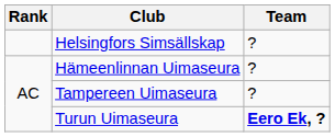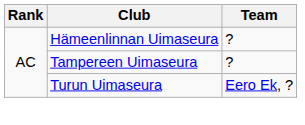 <table class="wikitable" style="text-align:center">
 <tr>
 <th>Rank</th>
 <th>Club</th>
 <th>Team</th>
-</tr>
-<tr>
-<td></td>
-<td align=left><a href='#'>Helsingfors Simsällskap</a></td>
-<td align=left>?</td>
 </tr>
 <tr>
 <td rowspan=3>AC</td>
 <td align=left><a href='#'>Hämeenlinnan Uimaseura</a></td>
 <td align=left>?</td>
 </tr>
 <tr>
 <td align=left><a href='#'>Tampereen Uimaseura</a></td>
 <td align=left>?</td>
 </tr>
 <tr>
 <td align=left><a href='#'>Turun Uimaseura</a></td>
-<td align=left><strong><a href='#'>Eero Ek</a>, ?</strong></td>
+<td align=left><a href='#'>Eero Ek</a>, ?</td>
 </tr>
 </table>
